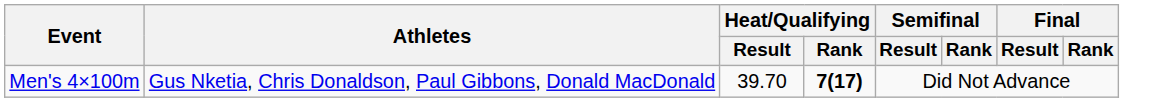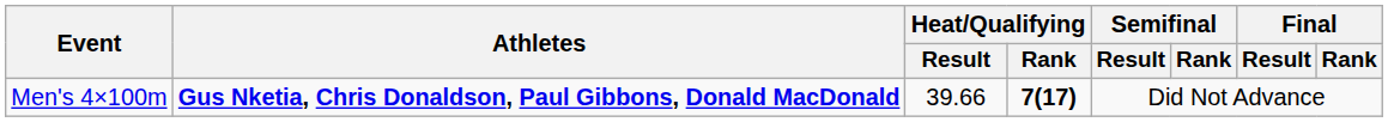 <table class=wikitable style=font-size:90%;text-align:center>
 <tr>
 <th rowspan=2>Event</th>
 <th rowspan=2>Athletes</th>
 <th colspan=2>Heat/Qualifying</th>
 <th colspan=2>Semifinal</th>
 <th colspan=2>Final</th>
 </tr>
 <tr style=font-size:95%>
 <th>Result</th>
 <th>Rank</th>
 <th>Result</th>
 <th>Rank</th>
 <th>Result</th>
 <th>Rank</th>
 </tr>
 <tr>
 <td align=left><a href='#'>Men's 4×100m</a></td>
-<td><a href='#'>Gus Nketia</a>, <a href='#'>Chris Donaldson</a>, <a href='#'>Paul Gibbons</a>, <a href='#'>Donald MacDonald</a></td>
-<td>39.70</td>
+<td><strong><a href='#'>Gus Nketia</a>, <a href='#'>Chris Donaldson</a>, <a href='#'>Paul Gibbons</a>, <a href='#'>Donald MacDonald</a></strong></td>
+<td>39.66</td>
 <td><strong>7(17)</strong></td>
 <td colspan=4>Did Not Advance</td>
 </tr>
 </table>
